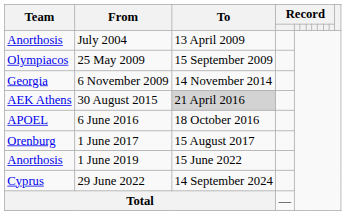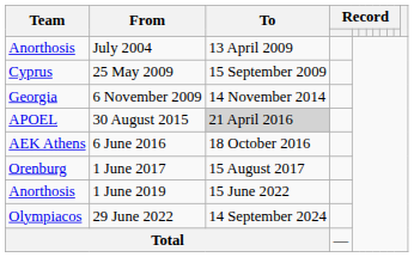 <table class="wikitable" style="text-align: center">
 <tr>
 <th rowspan=2>Team</th>
 <th rowspan=2>From</th>
 <th rowspan=2>To</th>
 <th colspan=8>Record</th>
 <th rowspan=2></th>
 </tr>
 <tr>
 <th></th>
 <th></th>
 <th></th>
 <th></th>
 <th></th>
 <th></th>
 <th></th>
 <th></th>
 </tr>
 <tr>
 <td align=left><a href='#'>Anorthosis</a></td>
 <td align=left>July 2004</td>
 <td align=left>13 April 2009<br></td>
 <td></td>
 </tr>
 <tr>
-<td align=left><a href='#'>Olympiacos</a></td>
+<td align=left><a href='#'>Cyprus</a></td>
 <td align=left>25 May 2009</td>
 <td align=left>15 September 2009<br></td>
 <td></td>
 </tr>
 <tr>
 <td align=left><a href='#'>Georgia</a></td>
 <td align=left>6 November 2009</td>
 <td align=left>14 November 2014<br></td>
 <td></td>
 </tr>
 <tr>
-<td align=left><a href='#'>AEK Athens</a></td>
+<td align=left><a href='#'>APOEL</a></td>
 <td align=left>30 August 2015</td>
 <td align=left style="background: lightgrey;">21 April 2016<br></td>
 <td></td>
 </tr>
 <tr>
-<td align=left><a href='#'>APOEL</a></td>
+<td align=left><a href='#'>AEK Athens</a></td>
 <td align=left>6 June 2016</td>
 <td align=left>18 October 2016<br></td>
 <td></td>
 </tr>
 <tr>
 <td align=left><a href='#'>Orenburg</a></td>
 <td align=left>1 June 2017</td>
 <td align=left>15 August 2017<br></td>
 <td></td>
 </tr>
 <tr>
 <td align=left><a href='#'>Anorthosis</a></td>
 <td align=left>1 June 2019</td>
 <td align=left>15 June 2022<br></td>
 <td></td>
 </tr>
 <tr>
-<td align=left><a href='#'>Cyprus</a></td>
+<td align=left><a href='#'>Olympiacos</a></td>
 <td align=left>29 June 2022</td>
 <td align=left>14 September 2024<br></td>
 <td></td>
 </tr>
 <tr>
 <th colspan=3>Total<br></th>
 <td>—</td>
 </tr>
 </table>
